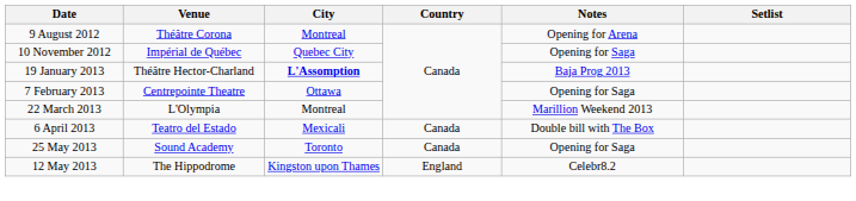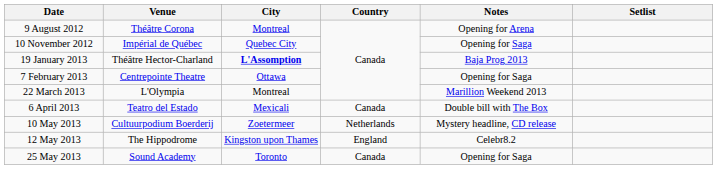 <table class="wikitable" style="text-align:center;">
 <tr>
 <th width="150">Date</th>
 <th width="180">Venue</th>
 <th width="150">City</th>
 <th width="150">Country</th>
 <th width="235">Notes</th>
 <th width="215">Setlist</th>
 </tr>
 <tr>
 <td>9 August 2012</td>
 <td><a href='#'>Théâtre Corona</a></td>
 <td><a href='#'>Montreal</a></td>
 <td rowspan="5">Canada</td>
 <td>Opening for <a href='#'>Arena</a></td>
 <td><br></td>
 </tr>
 <tr>
 <td>10 November 2012</td>
 <td><a href='#'>Impérial de Québec</a></td>
 <td><a href='#'>Quebec City</a></td>
 <td>Opening for <a href='#'>Saga</a></td>
 <td></td>
 </tr>
 <tr>
 <td>19 January 2013</td>
 <td>Théâtre Hector-Charland</td>
 <td><strong><a href='#'>L'Assomption</a></strong></td>
 <td><a href='#'>Baja Prog 2013</a></td>
 <td></td>
 </tr>
 <tr>
 <td>7 February 2013</td>
 <td><a href='#'>Centrepointe Theatre</a></td>
 <td><a href='#'>Ottawa</a></td>
 <td>Opening for Saga</td>
 <td><br></td>
 </tr>
 <tr>
 <td>22 March 2013</td>
 <td>L'Olympia</td>
 <td>Montreal</td>
 <td><a href='#'>Marillion</a> Weekend 2013</td>
 <td><br></td>
 </tr>
 <tr>
 <td>6 April 2013</td>
 <td><a href='#'>Teatro del Estado</a></td>
 <td><a href='#'>Mexicali</a></td>
 <td>Canada</td>
 <td>Double bill with <a href='#'>The Box</a></td>
 <td><br></td>
 </tr>
 <tr>
-<td>25 May 2013</td>
-<td><a href='#'>Sound Academy</a></td>
-<td><a href='#'>Toronto</a></td>
-<td>Canada</td>
-<td>Opening for Saga</td>
+<td>10 May 2013</td>
+<td><a href='#'>Cultuurpodium Boerderij</a></td>
+<td><a href='#'>Zoetermeer</a></td>
+<td>Netherlands</td>
+<td>Mystery headline, <a href='#'>CD release</a></td>
 <td><br></td>
 </tr>
 <tr>
 <td>12 May 2013</td>
 <td>The Hippodrome</td>
 <td><a href='#'>Kingston upon Thames</a></td>
 <td>England</td>
 <td>Celebr8.2</td>
 <td><br></td>
 </tr>
+<tr>
+<td>25 May 2013</td>
+<td><a href='#'>Sound Academy</a></td>
+<td><a href='#'>Toronto</a></td>
+<td>Canada</td>
+<td>Opening for Saga</td>
+<td><br></td>
+</tr>
 </table>
